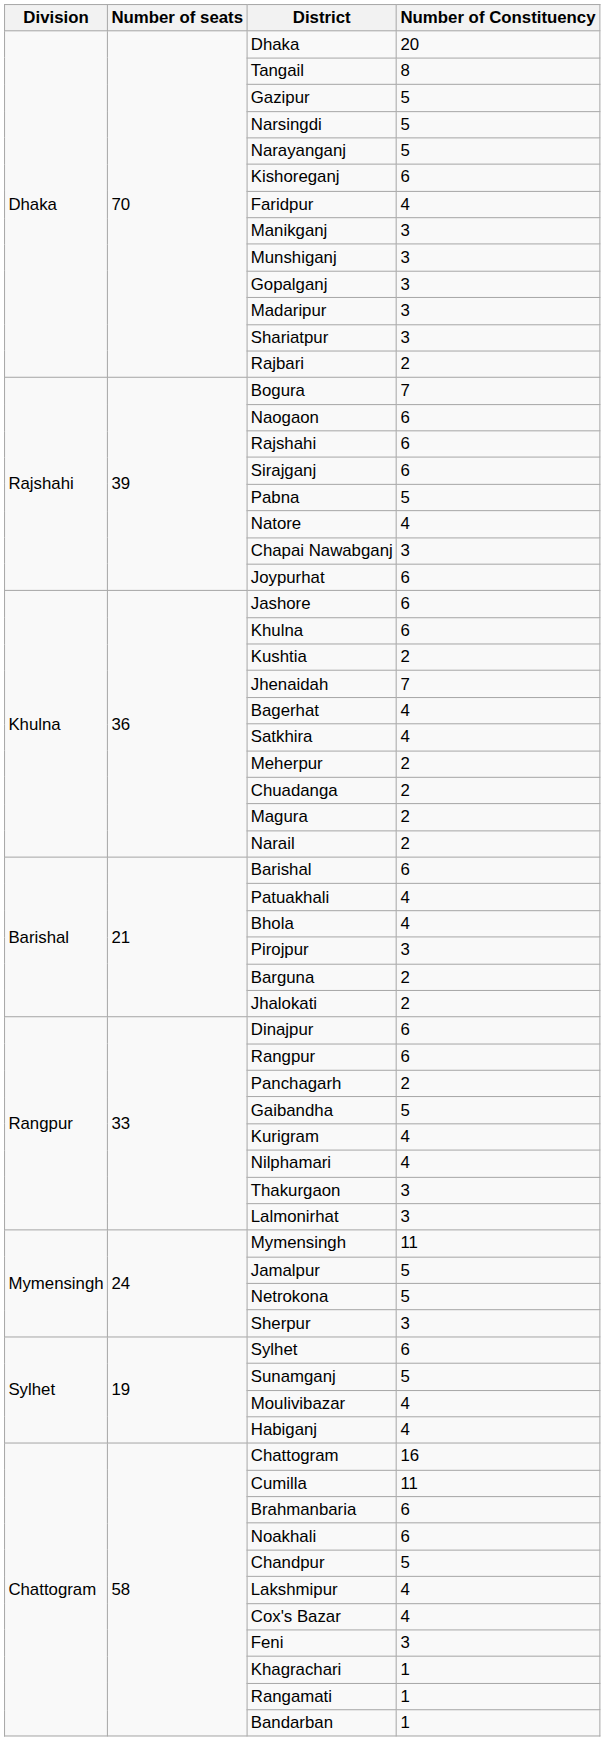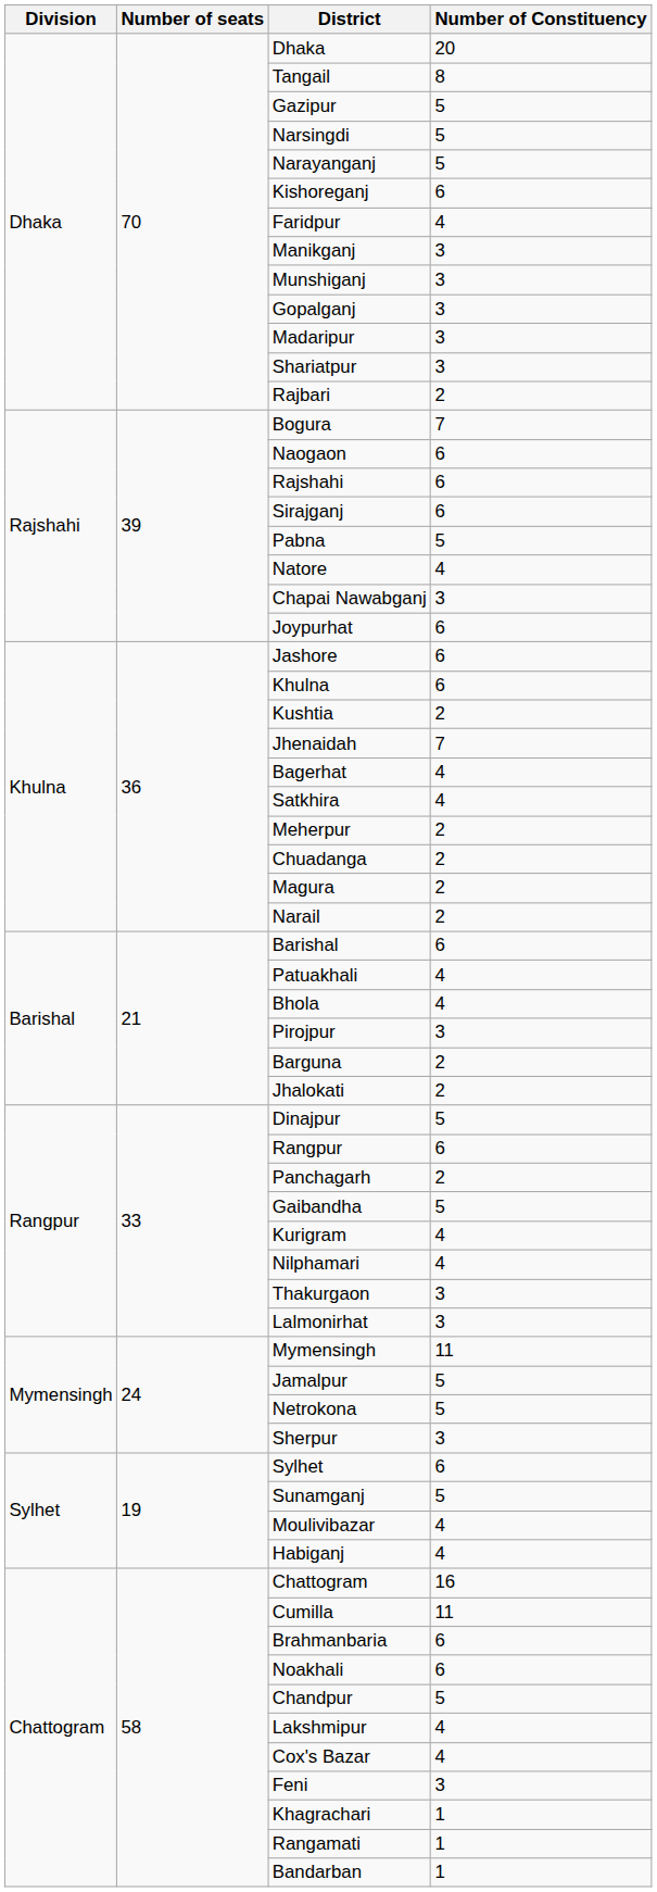 <table class="wikitable sortable">
 <tr>
 <th>Division</th>
 <th>Number of seats</th>
 <th>District</th>
 <th>Number of Constituency</th>
 </tr>
 <tr>
 <td rowspan="13">Dhaka</td>
 <td rowspan="13">70</td>
 <td>Dhaka</td>
 <td>20</td>
 </tr>
 <tr>
 <td>Tangail</td>
 <td>8</td>
 </tr>
 <tr>
 <td>Gazipur</td>
 <td>5</td>
 </tr>
 <tr>
 <td>Narsingdi</td>
 <td>5</td>
 </tr>
 <tr>
 <td>Narayanganj</td>
 <td>5</td>
 </tr>
 <tr>
 <td>Kishoreganj</td>
 <td>6</td>
 </tr>
 <tr>
 <td>Faridpur</td>
 <td>4</td>
 </tr>
 <tr>
 <td>Manikganj</td>
 <td>3</td>
 </tr>
 <tr>
 <td>Munshiganj</td>
 <td>3</td>
 </tr>
 <tr>
 <td>Gopalganj</td>
 <td>3</td>
 </tr>
 <tr>
 <td>Madaripur</td>
 <td>3</td>
 </tr>
 <tr>
 <td>Shariatpur</td>
 <td>3</td>
 </tr>
 <tr>
 <td>Rajbari</td>
 <td>2</td>
 </tr>
 <tr>
 <td rowspan="8">Rajshahi</td>
 <td rowspan="8">39</td>
 <td>Bogura</td>
 <td>7</td>
 </tr>
 <tr>
 <td>Naogaon</td>
 <td>6</td>
 </tr>
 <tr>
 <td>Rajshahi</td>
 <td>6</td>
 </tr>
 <tr>
 <td>Sirajganj</td>
 <td>6</td>
 </tr>
 <tr>
 <td>Pabna</td>
 <td>5</td>
 </tr>
 <tr>
 <td>Natore</td>
 <td>4</td>
 </tr>
 <tr>
 <td>Chapai Nawabganj</td>
 <td>3</td>
 </tr>
 <tr>
 <td>Joypurhat</td>
 <td>6</td>
 </tr>
 <tr>
 <td rowspan="10">Khulna</td>
 <td rowspan="10">36</td>
 <td>Jashore</td>
 <td>6</td>
 </tr>
 <tr>
 <td>Khulna</td>
 <td>6</td>
 </tr>
 <tr>
 <td>Kushtia</td>
 <td>2</td>
 </tr>
 <tr>
 <td>Jhenaidah</td>
 <td>7</td>
 </tr>
 <tr>
 <td>Bagerhat</td>
 <td>4</td>
 </tr>
 <tr>
 <td>Satkhira</td>
 <td>4</td>
 </tr>
 <tr>
 <td>Meherpur</td>
 <td>2</td>
 </tr>
 <tr>
 <td>Chuadanga</td>
 <td>2</td>
 </tr>
 <tr>
 <td>Magura</td>
 <td>2</td>
 </tr>
 <tr>
 <td>Narail</td>
 <td>2</td>
 </tr>
 <tr>
 <td rowspan="6">Barishal</td>
 <td rowspan="6">21</td>
 <td>Barishal</td>
 <td>6</td>
 </tr>
 <tr>
 <td>Patuakhali</td>
 <td>4</td>
 </tr>
 <tr>
 <td>Bhola</td>
 <td>4</td>
 </tr>
 <tr>
 <td>Pirojpur</td>
 <td>3</td>
 </tr>
 <tr>
 <td>Barguna</td>
 <td>2</td>
 </tr>
 <tr>
 <td>Jhalokati</td>
 <td>2</td>
 </tr>
 <tr>
 <td rowspan="8">Rangpur</td>
 <td rowspan="8">33</td>
 <td>Dinajpur</td>
-<td>6</td>
+<td>5</td>
 </tr>
 <tr>
 <td>Rangpur</td>
 <td>6</td>
 </tr>
 <tr>
 <td>Panchagarh</td>
 <td>2</td>
 </tr>
 <tr>
 <td>Gaibandha</td>
 <td>5</td>
 </tr>
 <tr>
 <td>Kurigram</td>
 <td>4</td>
 </tr>
 <tr>
 <td>Nilphamari</td>
 <td>4</td>
 </tr>
 <tr>
 <td>Thakurgaon</td>
 <td>3</td>
 </tr>
 <tr>
 <td>Lalmonirhat</td>
 <td>3</td>
 </tr>
 <tr>
 <td rowspan="4">Mymensingh</td>
 <td rowspan="4">24</td>
 <td>Mymensingh</td>
 <td>11</td>
 </tr>
 <tr>
 <td>Jamalpur</td>
 <td>5</td>
 </tr>
 <tr>
 <td>Netrokona</td>
 <td>5</td>
 </tr>
 <tr>
 <td>Sherpur</td>
 <td>3</td>
 </tr>
 <tr>
 <td rowspan="4">Sylhet</td>
 <td rowspan="4">19</td>
 <td>Sylhet</td>
 <td>6</td>
 </tr>
 <tr>
 <td>Sunamganj</td>
 <td>5</td>
 </tr>
 <tr>
 <td>Moulivibazar</td>
 <td>4</td>
 </tr>
 <tr>
 <td>Habiganj</td>
 <td>4</td>
 </tr>
 <tr>
 <td rowspan="11">Chattogram</td>
 <td rowspan="11">58</td>
 <td>Chattogram</td>
 <td>16</td>
 </tr>
 <tr>
 <td>Cumilla</td>
 <td>11</td>
 </tr>
 <tr>
 <td>Brahmanbaria</td>
 <td>6</td>
 </tr>
 <tr>
 <td>Noakhali</td>
 <td>6</td>
 </tr>
 <tr>
 <td>Chandpur</td>
 <td>5</td>
 </tr>
 <tr>
 <td>Lakshmipur</td>
 <td>4</td>
 </tr>
 <tr>
 <td>Cox's Bazar</td>
 <td>4</td>
 </tr>
 <tr>
 <td>Feni</td>
 <td>3</td>
 </tr>
 <tr>
 <td>Khagrachari</td>
 <td>1</td>
 </tr>
 <tr>
 <td>Rangamati</td>
 <td>1</td>
 </tr>
 <tr>
 <td>Bandarban</td>
 <td>1</td>
 </tr>
 </table>
